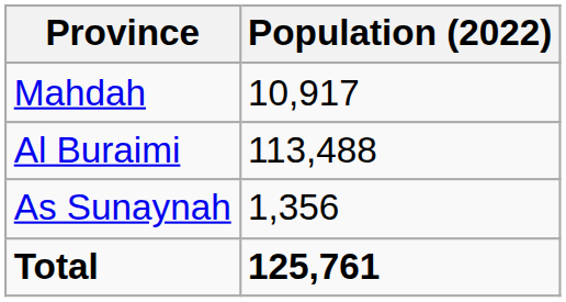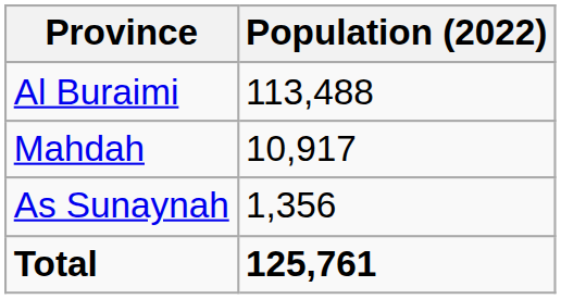 <table class="wikitable">
 <tr>
 <th>Province</th>
 <th>Population (2022)</th>
 </tr>
 <tr>
+<td><a href='#'>Al Buraimi</a></td>
+<td>113,488</td>
+</tr>
+<tr>
 <td><a href='#'>Mahdah</a></td>
 <td>10,917</td>
-</tr>
-<tr>
-<td><a href='#'>Al Buraimi</a></td>
-<td>113,488</td>
 </tr>
 <tr>
 <td><a href='#'>As Sunaynah</a></td>
 <td>1,356</td>
 </tr>
 <tr>
 <td><strong>Total</strong></td>
 <td><strong>125,761</strong></td>
 </tr>
 </table>
